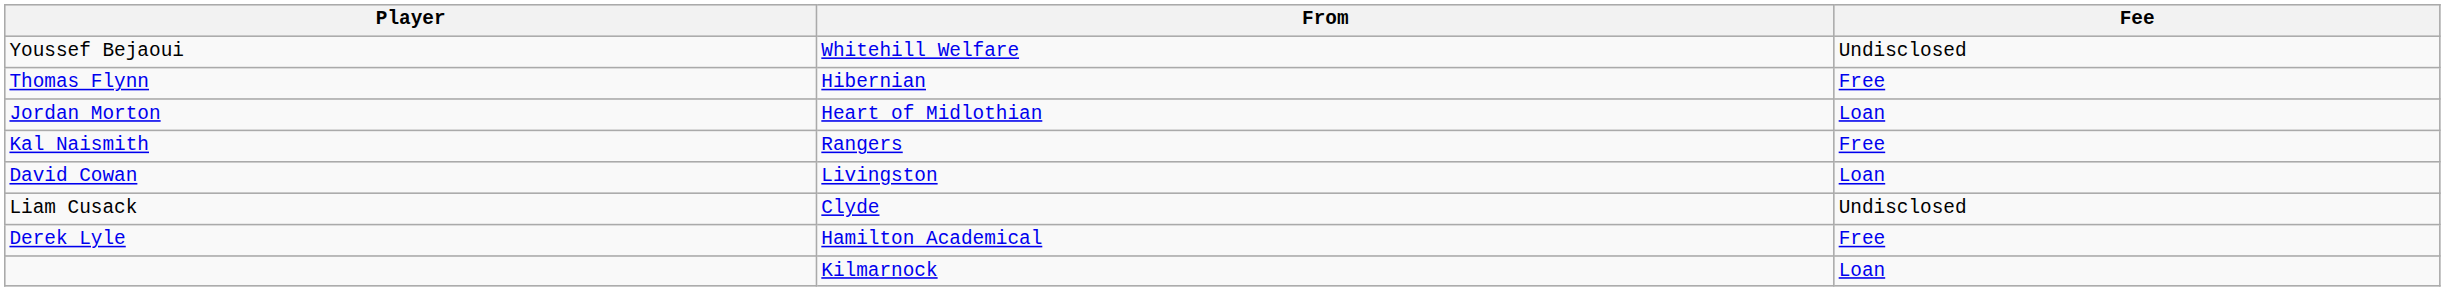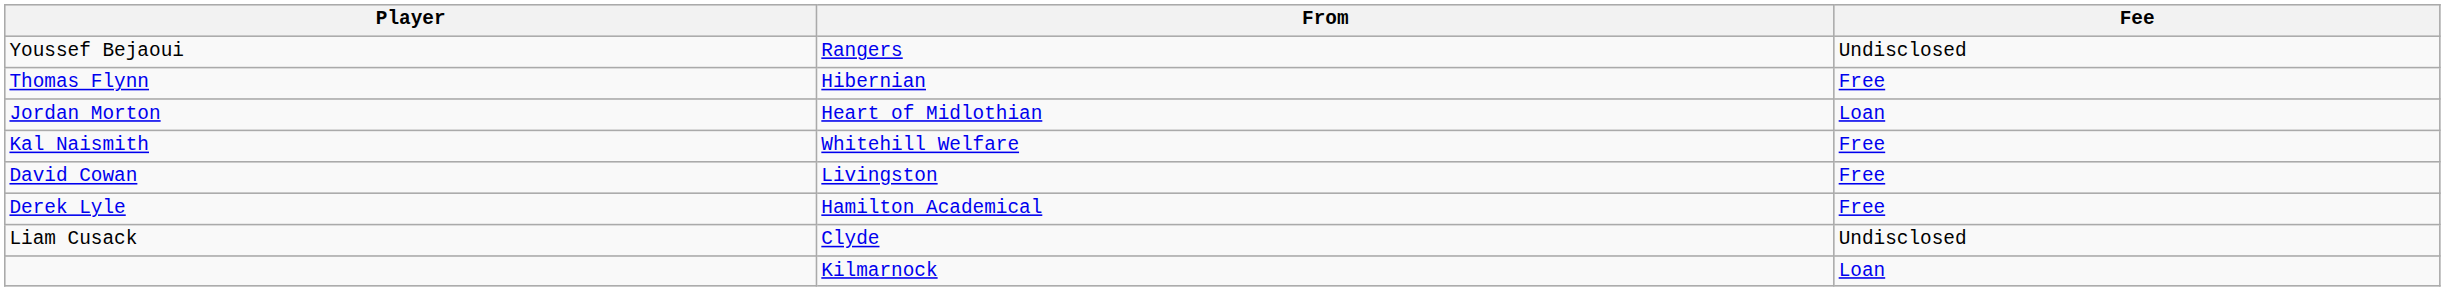 <table class="wikitable" style="text-align:center; font-size:95%;width:98%; text-align:left">
 <tr>
 <th>Player</th>
 <th>From</th>
 <th>Fee</th>
 </tr>
 <tr>
 <td> Youssef Bejaoui</td>
-<td> <a href='#'>Whitehill Welfare</a></td>
+<td> <a href='#'>Rangers</a></td>
 <td>Undisclosed</td>
 </tr>
 <tr>
 <td> <a href='#'>Thomas Flynn</a></td>
 <td> <a href='#'>Hibernian</a></td>
 <td><a href='#'>Free</a></td>
 </tr>
 <tr>
 <td> <a href='#'>Jordan Morton</a></td>
 <td> <a href='#'>Heart of Midlothian</a></td>
 <td><a href='#'>Loan</a></td>
 </tr>
 <tr>
 <td> <a href='#'>Kal Naismith</a></td>
-<td> <a href='#'>Rangers</a></td>
+<td> <a href='#'>Whitehill Welfare</a></td>
 <td><a href='#'>Free</a></td>
 </tr>
 <tr>
 <td> <a href='#'>David Cowan</a></td>
 <td> <a href='#'>Livingston</a></td>
-<td><a href='#'>Loan</a></td>
+<td><a href='#'>Free</a></td>
+</tr>
+<tr>
+<td> <a href='#'>Derek Lyle</a></td>
+<td> <a href='#'>Hamilton Academical</a></td>
+<td><a href='#'>Free</a></td>
 </tr>
 <tr>
 <td> Liam Cusack</td>
 <td> <a href='#'>Clyde</a></td>
 <td>Undisclosed</td>
 </tr>
 <tr>
-<td> <a href='#'>Derek Lyle</a></td>
-<td> <a href='#'>Hamilton Academical</a></td>
-<td><a href='#'>Free</a></td>
-</tr>
-<tr>
 <td> </td>
 <td> <a href='#'>Kilmarnock</a></td>
 <td><a href='#'>Loan</a></td>
 </tr>
 </table>
